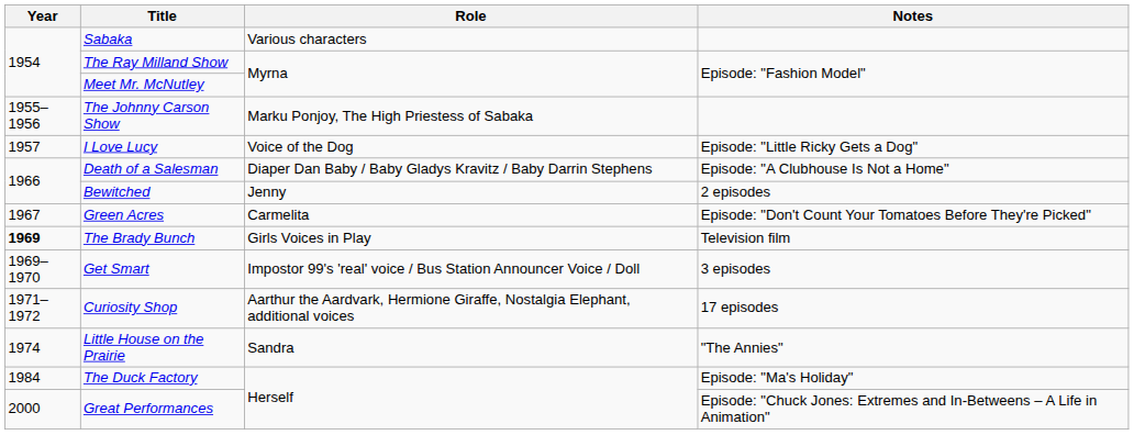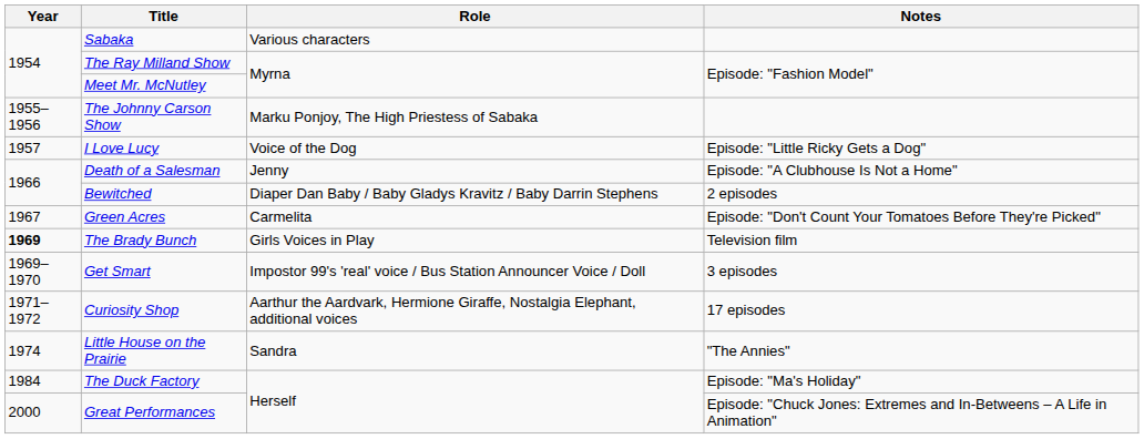 <table class="wikitable">
 <tr>
 <th>Year</th>
 <th>Title</th>
 <th>Role</th>
 <th>Notes</th>
 </tr>
 <tr>
 <td rowspan="3">1954</td>
 <td><em><a href='#'>Sabaka</a></em></td>
 <td>Various characters</td>
 <td></td>
 </tr>
 <tr>
 <td><em><a href='#'>The Ray Milland Show</a></em></td>
 <td rowspan="2">Myrna</td>
 <td rowspan="2">Episode: "Fashion Model"</td>
 </tr>
 <tr>
 <td><em><a href='#'>Meet Mr. McNutley</a></em></td>
 </tr>
 <tr>
 <td>1955–1956</td>
 <td><em><a href='#'>The Johnny Carson Show</a></em></td>
 <td>Marku Ponjoy, The High Priestess of Sabaka</td>
 </tr>
 <tr>
 <td>1957</td>
 <td><em><a href='#'>I Love Lucy</a></em></td>
 <td>Voice of the Dog</td>
 <td>Episode: "Little Ricky Gets a Dog"</td>
 </tr>
 <tr>
 <td rowspan="2">1966</td>
 <td><em><a href='#'>Death of a Salesman</a></em></td>
-<td>Diaper Dan Baby / Baby Gladys Kravitz / Baby Darrin Stephens</td>
+<td>Jenny</td>
 <td>Episode: "A Clubhouse Is Not a Home"</td>
 </tr>
 <tr>
 <td><em><a href='#'>Bewitched</a></em></td>
-<td>Jenny</td>
+<td>Diaper Dan Baby / Baby Gladys Kravitz / Baby Darrin Stephens</td>
 <td>2 episodes</td>
 </tr>
 <tr>
 <td>1967</td>
 <td><em><a href='#'>Green Acres</a></em></td>
 <td>Carmelita</td>
 <td>Episode: "Don't Count Your Tomatoes Before They're Picked"</td>
 </tr>
 <tr>
 <td><strong>1969</strong></td>
 <td><em><a href='#'>The Brady Bunch</a></em></td>
 <td>Girls Voices in Play</td>
 <td>Television film</td>
 </tr>
 <tr>
 <td>1969–1970</td>
 <td><em><a href='#'>Get Smart</a></em></td>
 <td>Impostor 99's 'real' voice / Bus Station Announcer Voice / Doll</td>
 <td>3 episodes</td>
 </tr>
 <tr>
 <td>1971–1972</td>
 <td><em><a href='#'>Curiosity Shop</a></em></td>
 <td>Aarthur the Aardvark, Hermione Giraffe, Nostalgia Elephant, additional voices </td>
 <td>17 episodes</td>
 </tr>
 <tr>
 <td>1974</td>
 <td><em><a href='#'>Little House on the Prairie</a></em></td>
 <td>Sandra</td>
 <td>"The Annies"</td>
 </tr>
 <tr>
 <td>1984</td>
 <td><em><a href='#'>The Duck Factory</a></em></td>
 <td rowspan="2">Herself</td>
 <td>Episode: "Ma's Holiday"</td>
 </tr>
 <tr>
 <td>2000</td>
 <td><em><a href='#'>Great Performances</a></em></td>
 <td>Episode: "Chuck Jones: Extremes and In-Betweens – A Life in Animation"</td>
 </tr>
 </table>
